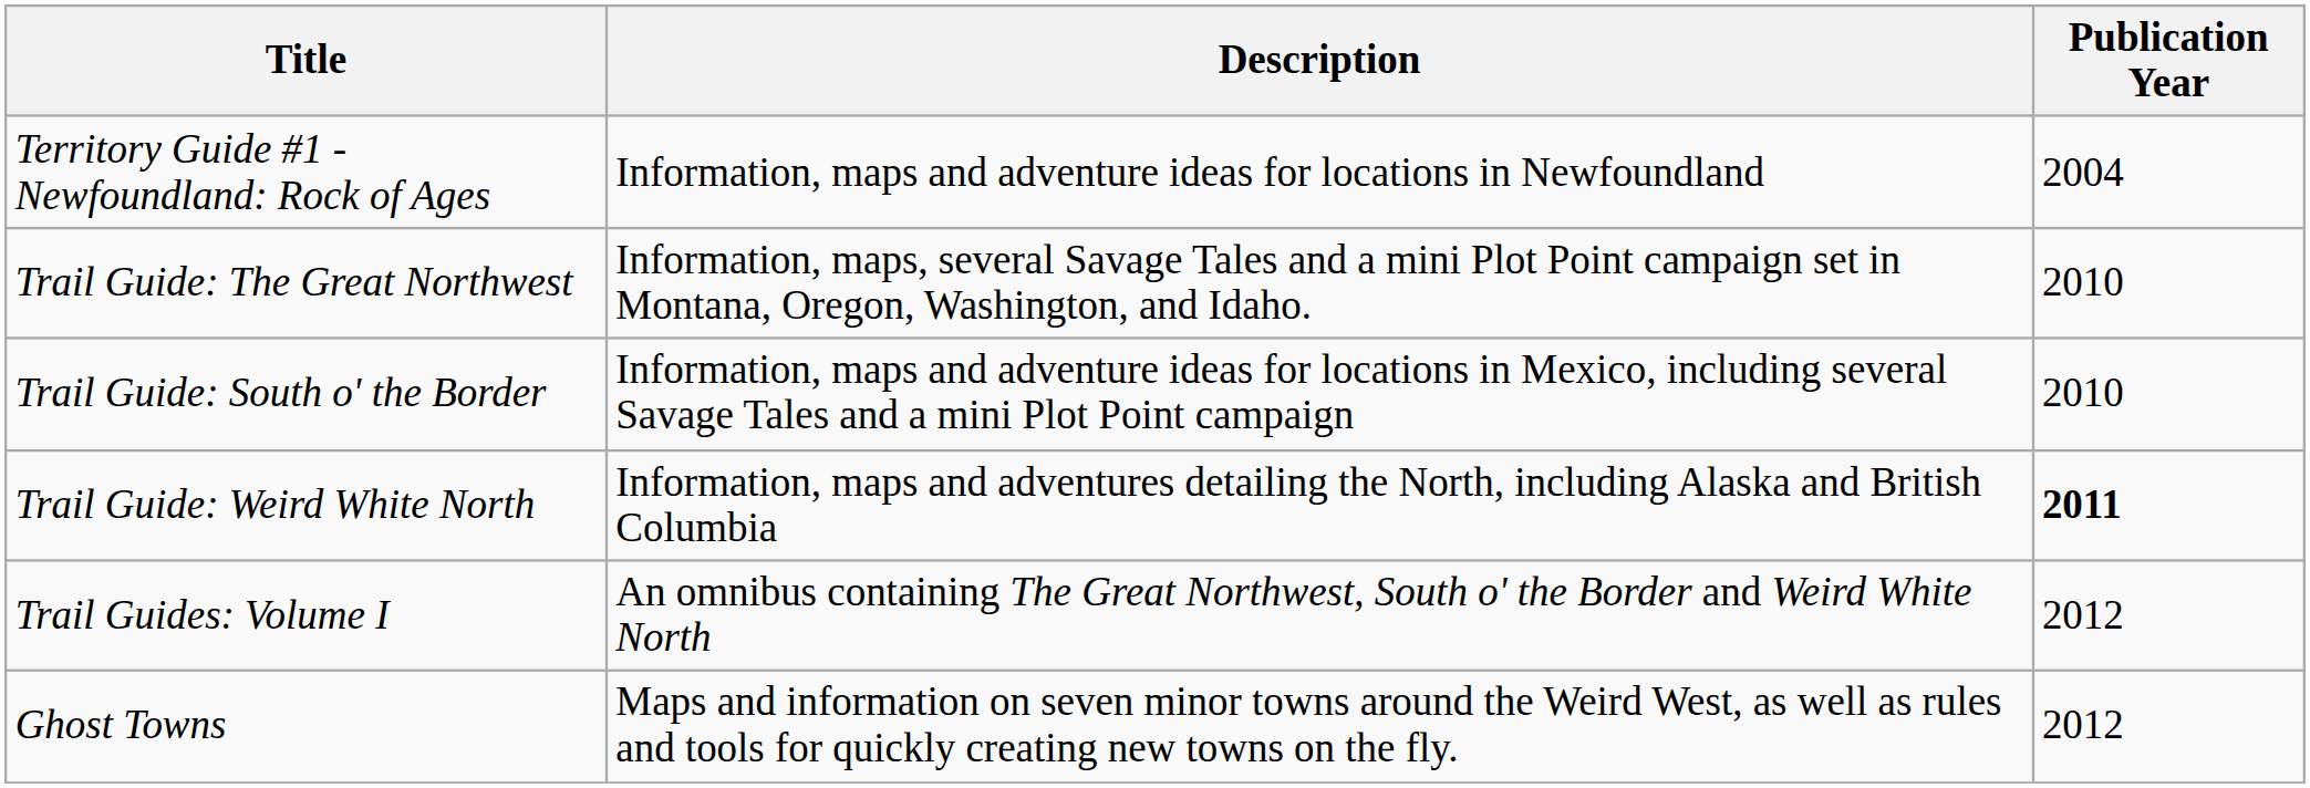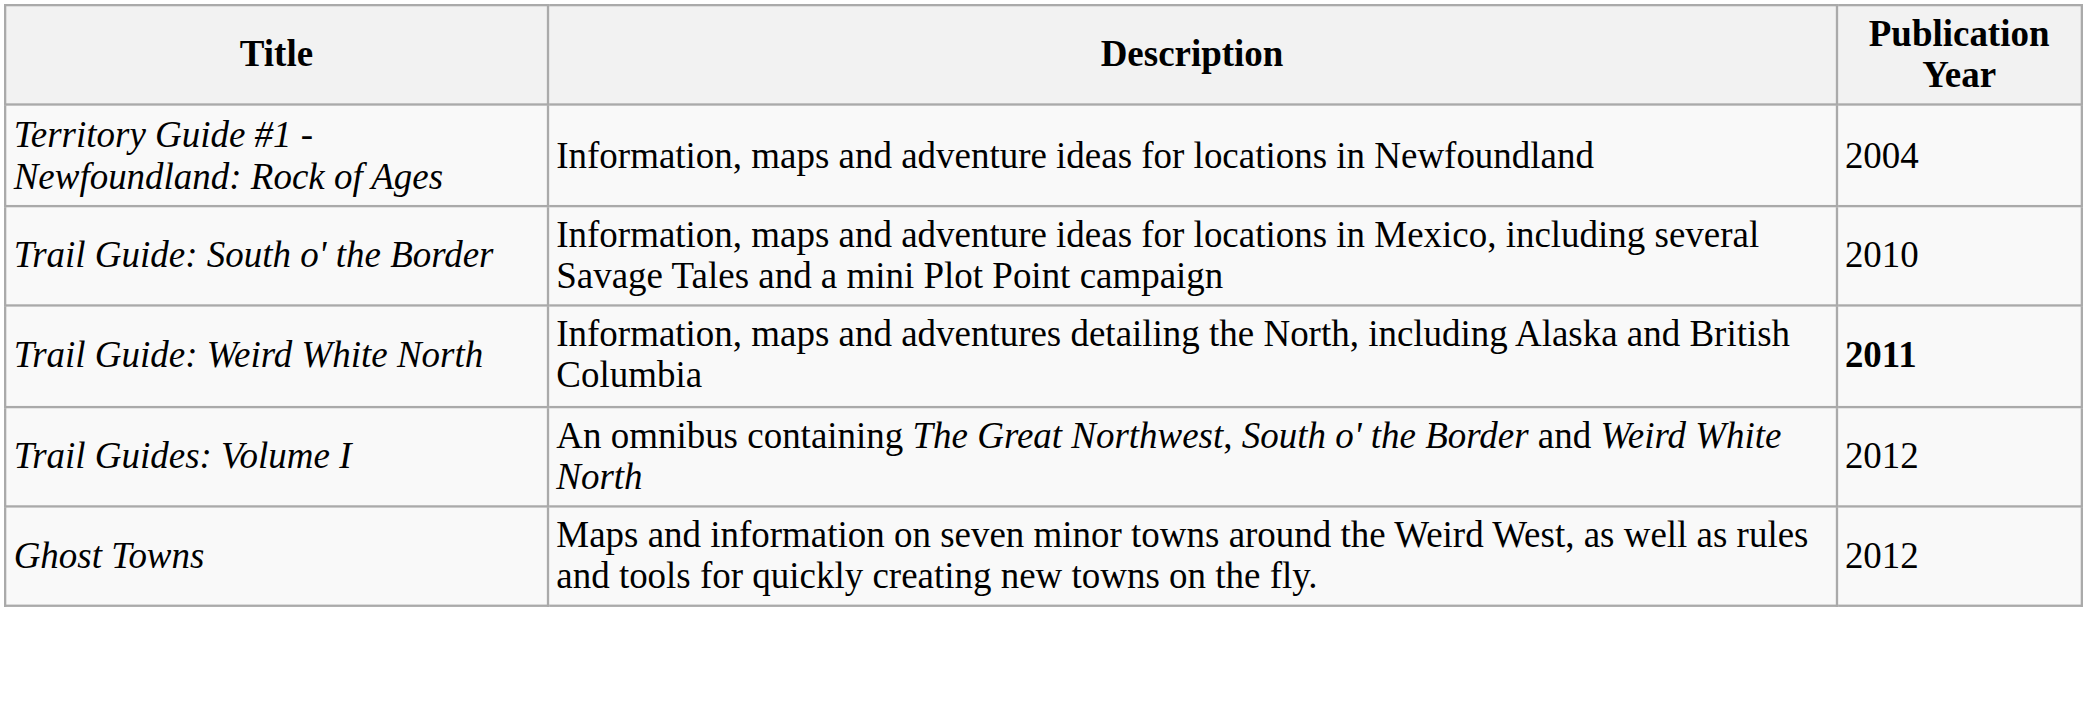 <table class="wikitable" style="width: 900px">
 <tr>
 <th>Title</th>
 <th>Description</th>
 <th>Publication Year</th>
 </tr>
 <tr>
 <td><em>Territory Guide #1 - Newfoundland: Rock of Ages</em></td>
 <td>Information, maps and adventure ideas for locations in Newfoundland</td>
 <td>2004</td>
-</tr>
-<tr>
-<td><em>Trail Guide: The Great Northwest</em></td>
-<td>Information, maps, several Savage Tales and a mini Plot Point campaign set in Montana, Oregon, Washington, and Idaho.</td>
-<td>2010</td>
 </tr>
 <tr>
 <td><em>Trail Guide: South o' the Border</em></td>
 <td>Information, maps and adventure ideas for locations in Mexico, including several Savage Tales and a mini Plot Point campaign</td>
 <td>2010</td>
 </tr>
 <tr>
 <td><em>Trail Guide: Weird White North</em></td>
 <td>Information, maps and adventures detailing the North, including Alaska and British Columbia</td>
 <td><strong>2011</strong></td>
 </tr>
 <tr>
 <td><em>Trail Guides: Volume I</em></td>
 <td>An omnibus containing <em>The Great Northwest</em>, <em>South o' the Border</em> and <em>Weird White North</em></td>
 <td>2012</td>
 </tr>
 <tr>
 <td><em>Ghost Towns</em></td>
 <td>Maps and information on seven minor towns around the Weird West, as well as rules and tools for quickly creating new towns on the fly.</td>
 <td>2012</td>
 </tr>
 </table>
